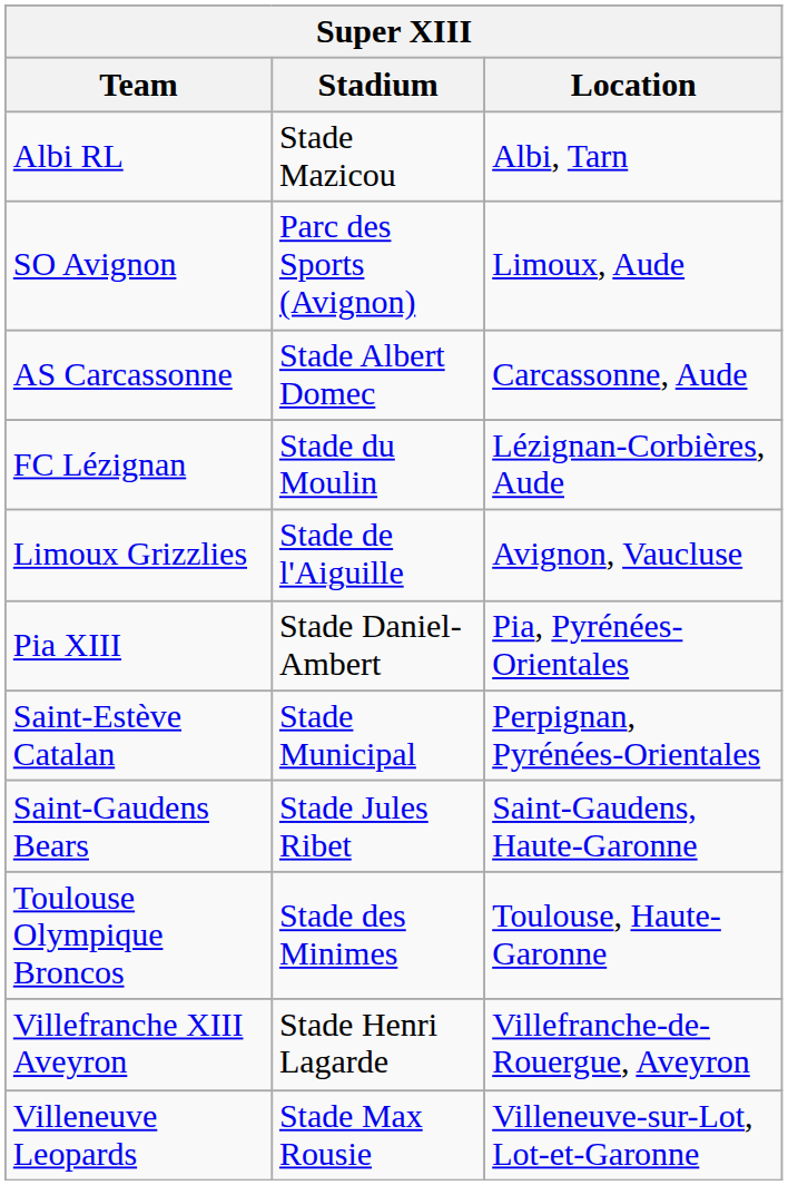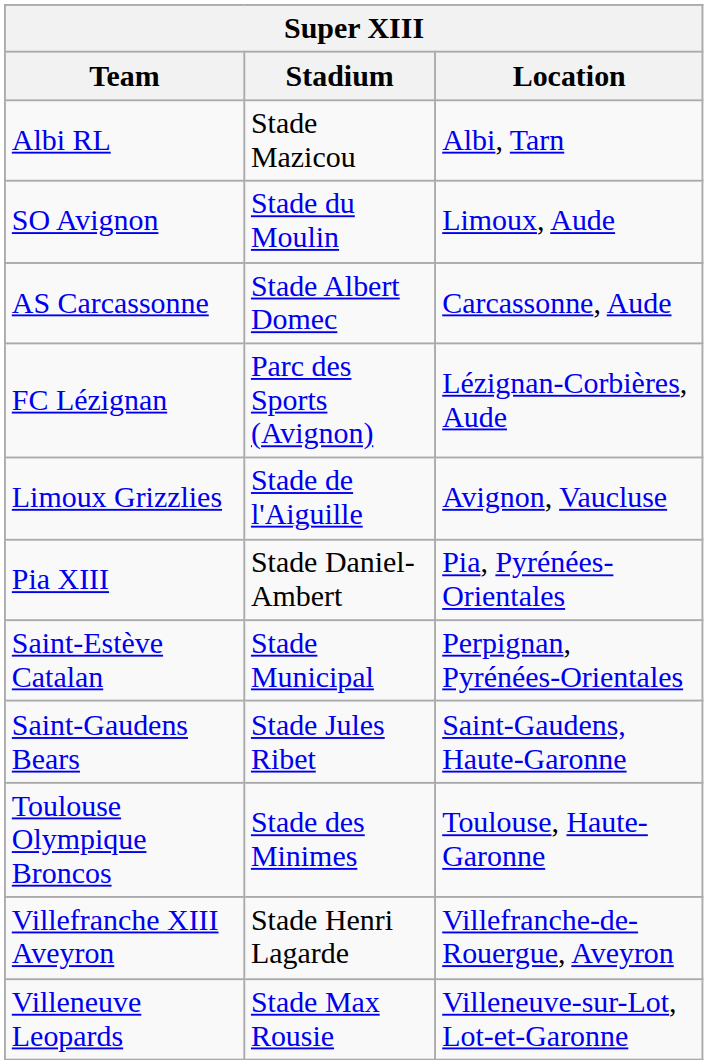 <table class="wikitable" style="width: 60%">
 <tr>
 <th colspan="4">Super XIII</th>
 </tr>
 <tr>
 <th width=25%>Team</th>
 <th width=20%>Stadium</th>
 <th width=28%>Location</th>
 </tr>
 <tr>
 <td> <a href='#'>Albi RL</a></td>
 <td>Stade Mazicou</td>
 <td><a href='#'>Albi</a>, <a href='#'>Tarn</a></td>
 </tr>
 <tr>
 <td> <a href='#'>SO Avignon</a></td>
-<td><a href='#'>Parc des Sports (Avignon)</a></td>
+<td><a href='#'>Stade du Moulin</a></td>
 <td><a href='#'>Limoux</a>, <a href='#'>Aude</a></td>
 </tr>
 <tr>
 <td> <a href='#'>AS Carcassonne</a></td>
 <td><a href='#'>Stade Albert Domec</a></td>
 <td><a href='#'>Carcassonne</a>, <a href='#'>Aude</a></td>
 </tr>
 <tr>
 <td> <a href='#'>FC Lézignan</a></td>
-<td><a href='#'>Stade du Moulin</a></td>
+<td><a href='#'>Parc des Sports (Avignon)</a></td>
 <td><a href='#'>Lézignan-Corbières</a>, <a href='#'>Aude</a></td>
 </tr>
 <tr>
 <td> <a href='#'>Limoux Grizzlies</a></td>
 <td><a href='#'>Stade de l'Aiguille</a></td>
 <td><a href='#'>Avignon</a>, <a href='#'>Vaucluse</a></td>
 </tr>
 <tr>
 <td> <a href='#'>Pia XIII</a></td>
 <td>Stade Daniel-Ambert</td>
 <td><a href='#'>Pia</a>, <a href='#'>Pyrénées-Orientales</a></td>
 </tr>
 <tr>
 <td> <a href='#'>Saint-Estève Catalan</a></td>
 <td><a href='#'>Stade Municipal</a></td>
 <td><a href='#'>Perpignan</a>, <a href='#'>Pyrénées-Orientales</a></td>
 </tr>
 <tr>
 <td> <a href='#'>Saint-Gaudens Bears</a></td>
 <td><a href='#'>Stade Jules Ribet</a></td>
 <td><a href='#'>Saint-Gaudens, Haute-Garonne</a></td>
 </tr>
 <tr>
 <td> <a href='#'>Toulouse Olympique Broncos</a></td>
 <td><a href='#'>Stade des Minimes</a></td>
 <td><a href='#'>Toulouse</a>, <a href='#'>Haute-Garonne</a></td>
 </tr>
 <tr>
 <td> <a href='#'>Villefranche XIII Aveyron</a></td>
 <td>Stade Henri Lagarde</td>
 <td><a href='#'>Villefranche-de-Rouergue</a>, <a href='#'>Aveyron</a></td>
 </tr>
 <tr>
 <td> <a href='#'>Villeneuve Leopards</a></td>
 <td><a href='#'>Stade Max Rousie</a></td>
 <td><a href='#'>Villeneuve-sur-Lot</a>, <a href='#'>Lot-et-Garonne</a></td>
 </tr>
 </table>
